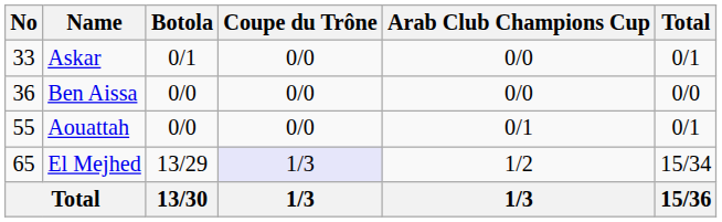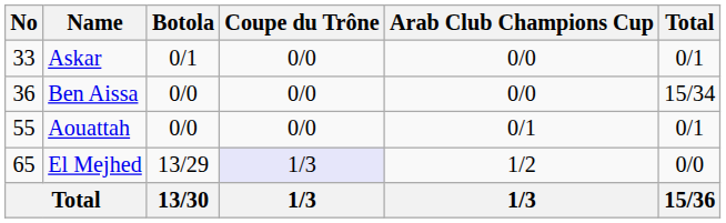 <table class="wikitable" style="text-align: center">
 <tr>
 <th>No</th>
 <th>Name</th>
 <th>Botola</th>
 <th>Coupe du Trône</th>
 <th>Arab Club Champions Cup</th>
 <th>Total</th>
 </tr>
 <tr>
 <td>33</td>
 <td align=left> <a href='#'>Askar</a></td>
 <td>0/1</td>
 <td>0/0</td>
 <td>0/0</td>
 <td>0/1</td>
 </tr>
 <tr>
 <td>36</td>
 <td align=left> <a href='#'>Ben Aissa</a></td>
 <td>0/0</td>
 <td>0/0</td>
 <td>0/0</td>
-<td>0/0</td>
+<td>15/34</td>
 </tr>
 <tr>
 <td>55</td>
 <td align=left> <a href='#'>Aouattah</a></td>
 <td>0/0</td>
 <td>0/0</td>
 <td>0/1</td>
 <td>0/1</td>
 </tr>
 <tr>
 <td>65</td>
 <td align=left> <a href='#'>El Mejhed</a></td>
 <td>13/29</td>
 <td style="background: lavender;">1/3</td>
 <td>1/2</td>
-<td>15/34</td>
+<td>0/0</td>
 </tr>
 <tr>
 <th colspan=2>Total</th>
 <th>13/30</th>
 <th>1/3</th>
 <th>1/3</th>
 <th>15/36</th>
 </tr>
 </table>
